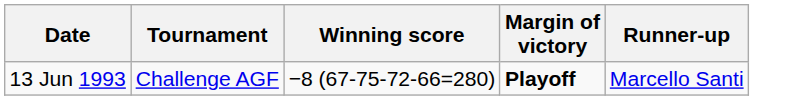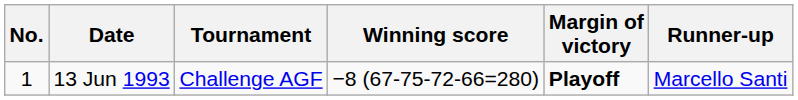 <table class="wikitable" style="font-size:95%;">
 <tr>
+<th>No.</th>
 <th>Date</th>
 <th>Tournament</th>
 <th>Winning score</th>
 <th>Margin of<br>victory</th>
 <th>Runner-up</th>
 </tr>
 <tr>
+<td align=center>1</td>
 <td align=right>13 Jun <a href='#'>1993</a></td>
 <td><a href='#'>Challenge AGF</a></td>
 <td>−8 (67-75-72-66=280)</td>
 <td><strong>Playoff</strong></td>
 <td> <a href='#'>Marcello Santi</a></td>
 </tr>
 </table>
